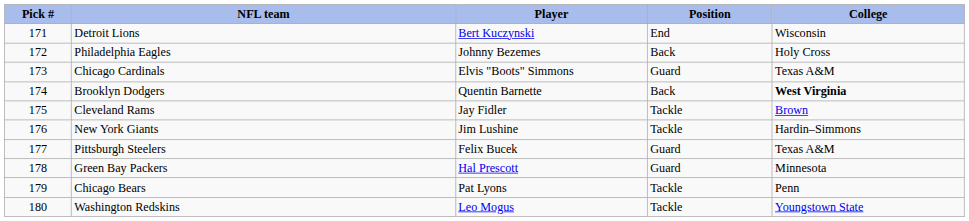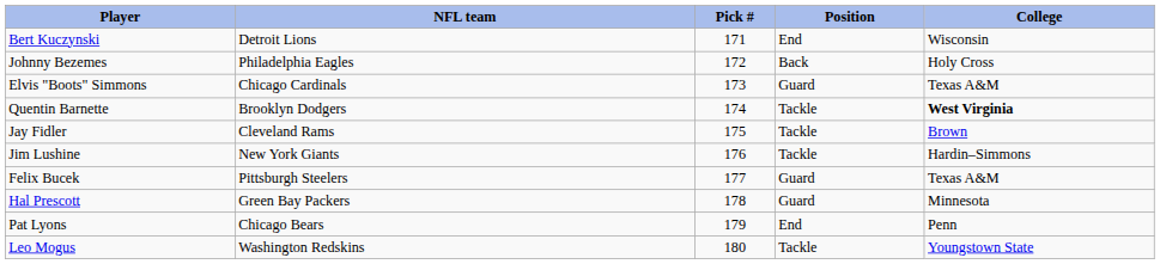 <table class="wikitable sortable sortable" style="width: 100%">
 <tr>
+<th width=20% style="background:#A8BDEC;">Player</th>
+<th width=40% style="background:#A8BDEC;">NFL team</th>
 <th style="background:#A8BDEC;" width=7%>Pick #</th>
-<th width=40% style="background:#A8BDEC;">NFL team</th>
-<th width=20% style="background:#A8BDEC;">Player</th>
 <th width=13% style="background:#A8BDEC;">Position</th>
 <th style="background:#A8BDEC;">College</th>
 </tr>
 <tr>
+<td><a href='#'>Bert Kuczynski</a></td>
+<td>Detroit Lions</td>
 <td align=center>171</td>
-<td>Detroit Lions</td>
-<td><a href='#'>Bert Kuczynski</a></td>
 <td>End</td>
 <td>Wisconsin</td>
 </tr>
 <tr>
+<td>Johnny Bezemes</td>
+<td>Philadelphia Eagles</td>
 <td align=center>172</td>
-<td>Philadelphia Eagles</td>
-<td>Johnny Bezemes</td>
 <td>Back</td>
 <td>Holy Cross</td>
 </tr>
 <tr>
+<td>Elvis "Boots" Simmons</td>
+<td>Chicago Cardinals</td>
 <td align=center>173</td>
-<td>Chicago Cardinals</td>
-<td>Elvis "Boots" Simmons</td>
 <td>Guard</td>
 <td>Texas A&M</td>
 </tr>
 <tr>
+<td>Quentin Barnette</td>
+<td>Brooklyn Dodgers</td>
 <td align=center>174</td>
-<td>Brooklyn Dodgers</td>
-<td>Quentin Barnette</td>
-<td>Back</td>
+<td>Tackle</td>
 <td><strong>West Virginia</strong></td>
 </tr>
 <tr>
+<td>Jay Fidler</td>
+<td>Cleveland Rams</td>
 <td align=center>175</td>
-<td>Cleveland Rams</td>
-<td>Jay Fidler</td>
 <td>Tackle</td>
 <td><a href='#'>Brown</a></td>
 </tr>
 <tr>
+<td>Jim Lushine</td>
+<td>New York Giants</td>
 <td align=center>176</td>
-<td>New York Giants</td>
-<td>Jim Lushine</td>
 <td>Tackle</td>
 <td>Hardin–Simmons</td>
 </tr>
 <tr>
+<td>Felix Bucek</td>
+<td>Pittsburgh Steelers</td>
 <td align=center>177</td>
-<td>Pittsburgh Steelers</td>
-<td>Felix Bucek</td>
 <td>Guard</td>
 <td>Texas A&M</td>
 </tr>
 <tr>
+<td><a href='#'>Hal Prescott</a></td>
+<td>Green Bay Packers</td>
 <td align=center>178</td>
-<td>Green Bay Packers</td>
-<td><a href='#'>Hal Prescott</a></td>
 <td>Guard</td>
 <td>Minnesota</td>
 </tr>
 <tr>
+<td>Pat Lyons</td>
+<td>Chicago Bears</td>
 <td align=center>179</td>
-<td>Chicago Bears</td>
-<td>Pat Lyons</td>
-<td>Tackle</td>
+<td>End</td>
 <td>Penn</td>
 </tr>
 <tr>
+<td><a href='#'>Leo Mogus</a></td>
+<td>Washington Redskins</td>
 <td align=center>180</td>
-<td>Washington Redskins</td>
-<td><a href='#'>Leo Mogus</a></td>
 <td>Tackle</td>
 <td><a href='#'>Youngstown State</a></td>
 </tr>
 </table>
